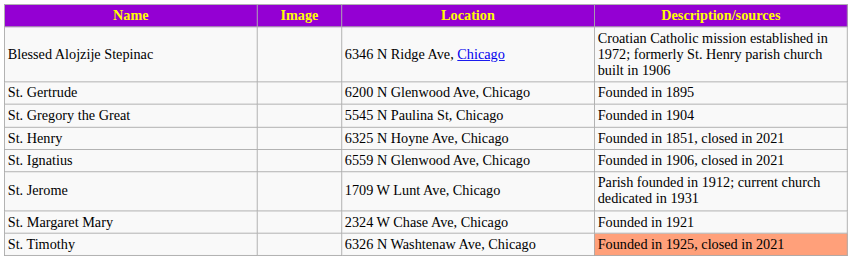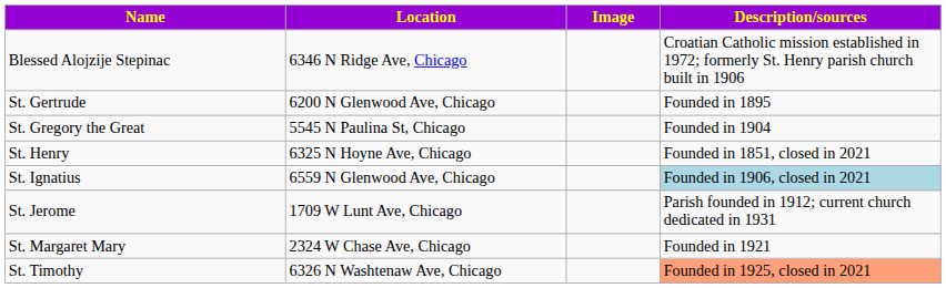 <table class="wikitable sortable" style="width:75%">
 <tr>
 <th style="background:darkviolet; color:yellow;" width="30%"><strong>Name</strong></th>
+<th style="background:darkviolet; color:yellow;" width="30%"><strong>Location</strong></th>
 <th style="background:darkviolet; color:yellow;" width="10%"><strong>Image</strong></th>
-<th style="background:darkviolet; color:yellow;" width="30%"><strong>Location</strong></th>
 <th style="background:darkviolet; color:yellow;" width="30%"><strong>Description/sources</strong></th>
 </tr>
 <tr>
 <td>Blessed Alojzije Stepinac</td>
+<td>6346 N Ridge Ave, <a href='#'>Chicago</a></td>
 <td></td>
-<td>6346 N Ridge Ave, <a href='#'>Chicago</a></td>
 <td>Croatian Catholic mission established in 1972; formerly St. Henry parish church built in 1906</td>
 </tr>
 <tr>
 <td>St. Gertrude</td>
+<td>6200 N Glenwood Ave, Chicago</td>
 <td></td>
-<td>6200 N Glenwood Ave, Chicago</td>
 <td>Founded in 1895</td>
 </tr>
 <tr>
 <td>St. Gregory the Great</td>
+<td>5545 N Paulina St, Chicago</td>
 <td></td>
-<td>5545 N Paulina St, Chicago</td>
 <td>Founded in 1904</td>
 </tr>
 <tr>
 <td>St. Henry</td>
+<td>6325 N Hoyne Ave, Chicago</td>
 <td></td>
-<td>6325 N Hoyne Ave, Chicago</td>
 <td>Founded in 1851, closed in 2021</td>
 </tr>
 <tr>
 <td>St. Ignatius</td>
+<td>6559 N Glenwood Ave, Chicago</td>
 <td></td>
-<td>6559 N Glenwood Ave, Chicago</td>
-<td>Founded in 1906, closed in 2021</td>
+<td style="background: lightblue;">Founded in 1906, closed in 2021</td>
 </tr>
 <tr>
 <td>St. Jerome</td>
+<td>1709 W Lunt Ave, Chicago</td>
 <td></td>
-<td>1709 W Lunt Ave, Chicago</td>
 <td>Parish founded in 1912; current church dedicated in 1931</td>
 </tr>
 <tr>
 <td>St. Margaret Mary</td>
+<td>2324 W Chase Ave, Chicago</td>
 <td></td>
-<td>2324 W Chase Ave, Chicago</td>
 <td>Founded in 1921</td>
 </tr>
 <tr>
 <td>St. Timothy</td>
+<td>6326 N Washtenaw Ave, Chicago</td>
 <td></td>
-<td>6326 N Washtenaw Ave, Chicago</td>
 <td style="background: lightsalmon;">Founded in 1925, closed in 2021</td>
 </tr>
 </table>
